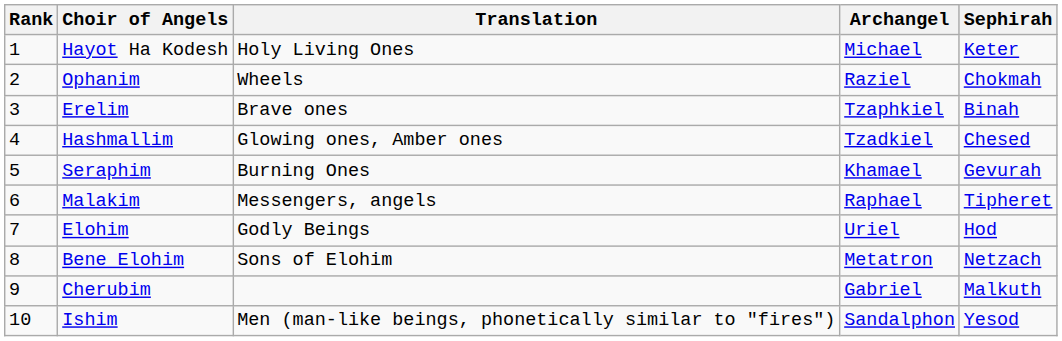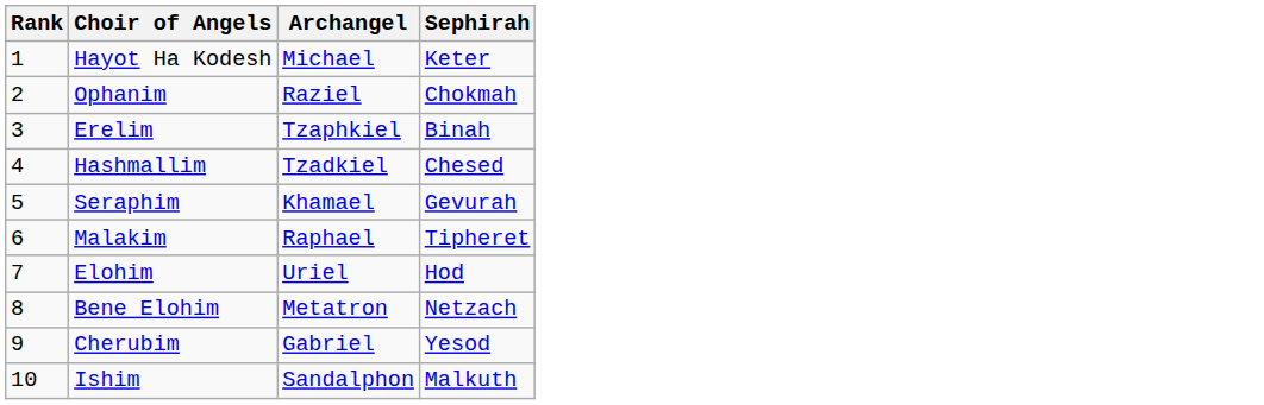 <table class="wikitable">
 <tr>
 <th>Rank</th>
 <th>Choir of Angels</th>
-<th>Translation</th>
 <th>Archangel</th>
 <th>Sephirah</th>
 </tr>
 <tr>
 <td>1</td>
 <td><a href='#'>Hayot</a> Ha Kodesh</td>
-<td>Holy Living Ones</td>
 <td><a href='#'>Michael</a></td>
 <td><a href='#'>Keter</a></td>
 </tr>
 <tr>
 <td>2</td>
 <td><a href='#'>Ophanim</a></td>
-<td>Wheels</td>
 <td><a href='#'>Raziel</a></td>
 <td><a href='#'>Chokmah</a></td>
 </tr>
 <tr>
 <td>3</td>
 <td><a href='#'>Erelim</a></td>
-<td>Brave ones</td>
 <td><a href='#'>Tzaphkiel</a></td>
 <td><a href='#'>Binah</a></td>
 </tr>
 <tr>
 <td>4</td>
 <td><a href='#'>Hashmallim</a></td>
-<td>Glowing ones, Amber ones</td>
 <td><a href='#'>Tzadkiel</a></td>
 <td><a href='#'>Chesed</a></td>
 </tr>
 <tr>
 <td>5</td>
 <td><a href='#'>Seraphim</a></td>
-<td>Burning Ones</td>
 <td><a href='#'>Khamael</a></td>
 <td><a href='#'>Gevurah</a></td>
 </tr>
 <tr>
 <td>6</td>
 <td><a href='#'>Malakim</a></td>
-<td>Messengers, angels</td>
 <td><a href='#'>Raphael</a></td>
 <td><a href='#'>Tipheret</a></td>
 </tr>
 <tr>
 <td>7</td>
 <td><a href='#'>Elohim</a></td>
-<td>Godly Beings</td>
 <td><a href='#'>Uriel</a></td>
 <td><a href='#'>Hod</a></td>
 </tr>
 <tr>
 <td>8</td>
 <td><a href='#'>Bene Elohim</a></td>
-<td>Sons of Elohim</td>
 <td><a href='#'>Metatron</a></td>
 <td><a href='#'>Netzach</a></td>
 </tr>
 <tr>
 <td>9</td>
 <td><a href='#'>Cherubim</a></td>
-<td></td>
 <td><a href='#'>Gabriel</a></td>
-<td><a href='#'>Malkuth</a></td>
+<td><a href='#'>Yesod</a></td>
 </tr>
 <tr>
 <td>10</td>
 <td><a href='#'>Ishim</a></td>
-<td>Men (man-like beings, phonetically similar to "fires")</td>
 <td><a href='#'>Sandalphon</a></td>
-<td><a href='#'>Yesod</a></td>
+<td><a href='#'>Malkuth</a></td>
 </tr>
 </table>
